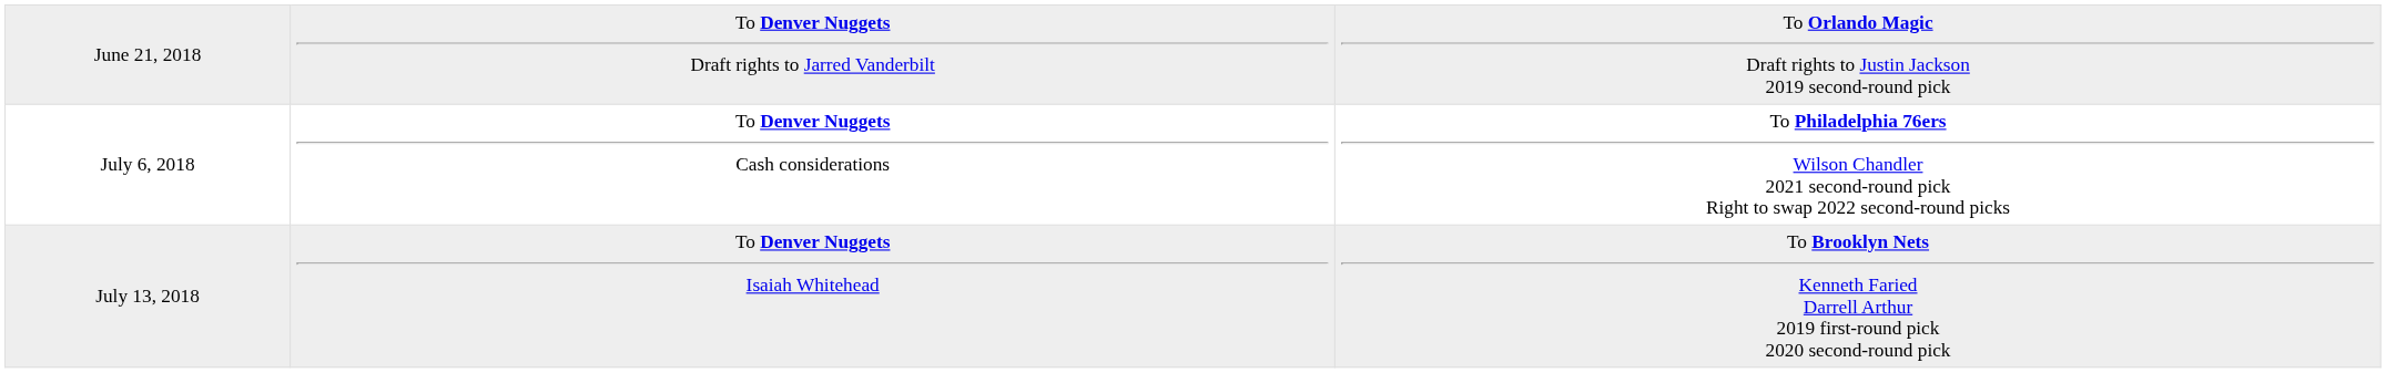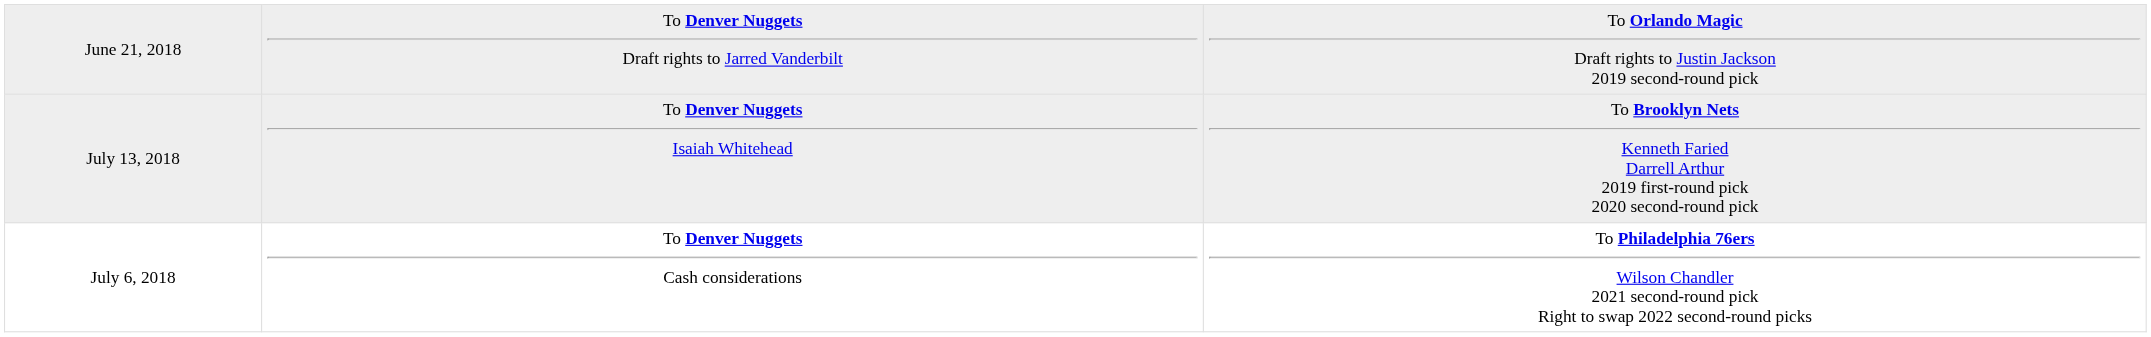 <table border=1 style="border-collapse:collapse; text-align: center; width: 100%" bordercolor="#DFDFDF"  cellpadding="5">
 <tr style="background:#eee;">
 <td style="width:10%">June 21, 2018</td>
 <td style="width:31%; vertical-align:top;">To <strong><a href='#'>Denver Nuggets</a></strong><hr>Draft rights to <a href='#'>Jarred Vanderbilt</a></td>
 <td style="width:31%; vertical-align:top;">To <strong><a href='#'>Orlando Magic</a></strong><hr>Draft rights to <a href='#'>Justin Jackson</a><br>2019 second-round pick</td>
 </tr>
+<tr style="background:#eee;">
+<td style="width:12%">July 13, 2018</td>
+<td style="width:44%" valign="top">To <strong><a href='#'>Denver Nuggets</a></strong><hr><a href='#'>Isaiah Whitehead</a></td>
+<td style="width:44%" valign="top">To <strong><a href='#'>Brooklyn Nets</a></strong><hr><a href='#'>Kenneth Faried</a><br><a href='#'>Darrell Arthur</a><br>2019 first-round pick<br>2020 second-round pick</td>
+</tr>
 <tr>
 <td style="width:12%">July 6, 2018</td>
 <td style="width:44%" valign="top">To <strong><a href='#'>Denver Nuggets</a></strong><hr>Cash considerations</td>
 <td style="width:44%" valign="top">To <strong><a href='#'>Philadelphia 76ers</a></strong><hr><a href='#'>Wilson Chandler</a><br>2021 second-round pick<br>Right to swap 2022 second-round picks</td>
 </tr>
-<tr style="background:#eee;">
-<td style="width:12%">July 13, 2018</td>
-<td style="width:44%" valign="top">To <strong><a href='#'>Denver Nuggets</a></strong><hr><a href='#'>Isaiah Whitehead</a></td>
-<td style="width:44%" valign="top">To <strong><a href='#'>Brooklyn Nets</a></strong><hr><a href='#'>Kenneth Faried</a><br><a href='#'>Darrell Arthur</a><br>2019 first-round pick<br>2020 second-round pick</td>
-</tr>
 </table>
